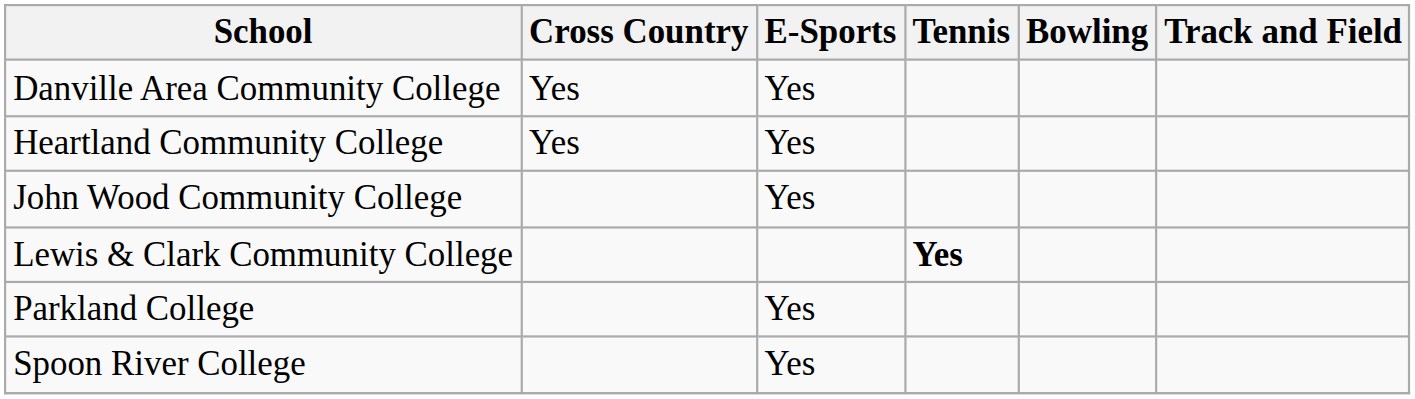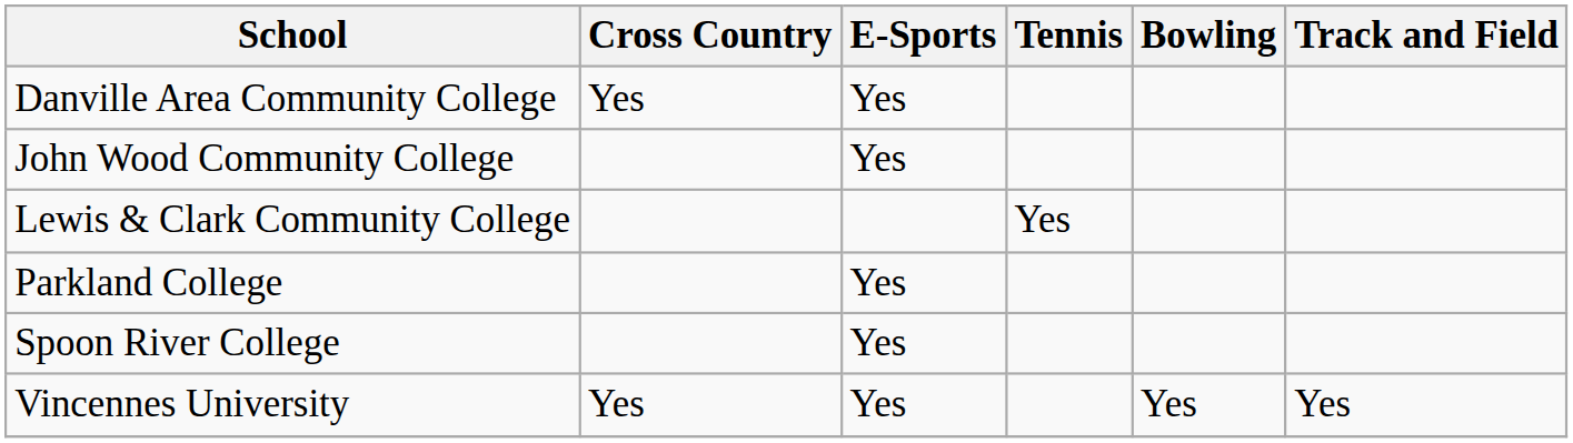 <table class="wikitable">
 <tr>
 <th scope="col">School</th>
 <th scope="col">Cross Country</th>
 <th scope="col">E-Sports</th>
 <th scope="col">Tennis</th>
 <th scope="col">Bowling</th>
 <th scope="col">Track and Field</th>
 </tr>
 <tr>
 <td>Danville Area Community College</td>
 <td>Yes</td>
 <td>Yes</td>
 <td></td>
 <td></td>
 <td></td>
 </tr>
 <tr>
-<td>Heartland Community College</td>
-<td>Yes</td>
-<td>Yes</td>
-<td></td>
-<td></td>
-<td></td>
-</tr>
-<tr>
 <td>John Wood Community College</td>
 <td></td>
 <td>Yes</td>
 <td></td>
 <td></td>
 </tr>
 <tr>
 <td>Lewis & Clark Community College</td>
 <td></td>
 <td></td>
-<td><strong>Yes</strong></td>
+<td>Yes</td>
 <td></td>
 <td></td>
 </tr>
 <tr>
 <td>Parkland College</td>
 <td></td>
 <td>Yes</td>
 <td></td>
 <td></td>
 </tr>
 <tr>
 <td>Spoon River College</td>
 <td></td>
 <td>Yes</td>
 <td></td>
 <td></td>
 <td></td>
 </tr>
 <tr>
+<td>Vincennes University</td>
+<td>Yes</td>
+<td>Yes</td>
+<td></td>
+<td>Yes</td>
+<td>Yes</td>
+</tr>
+<tr>
 </tr>
 </table>
